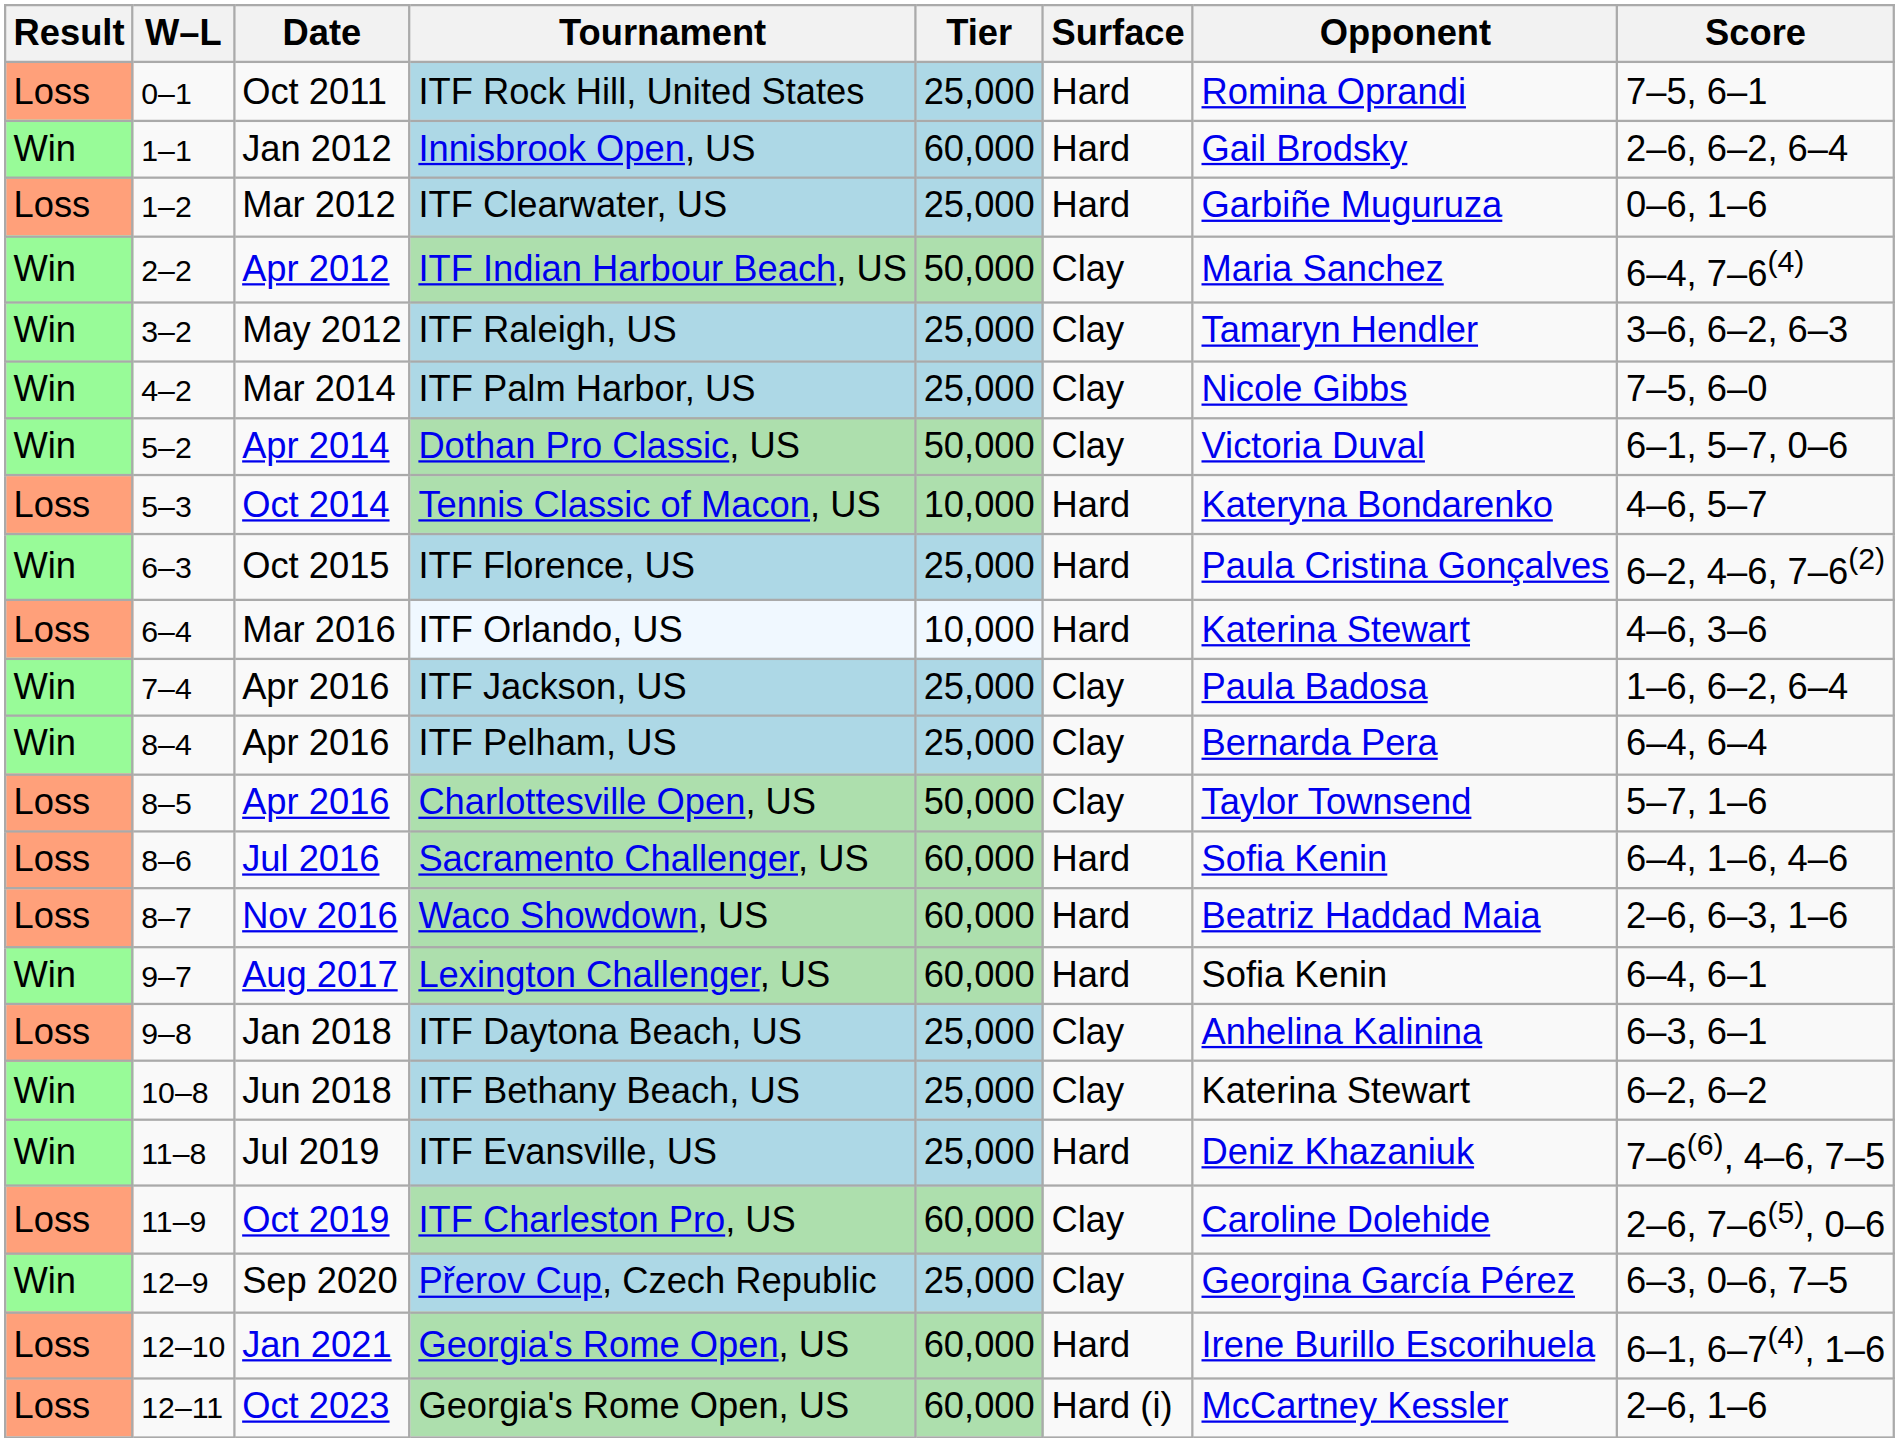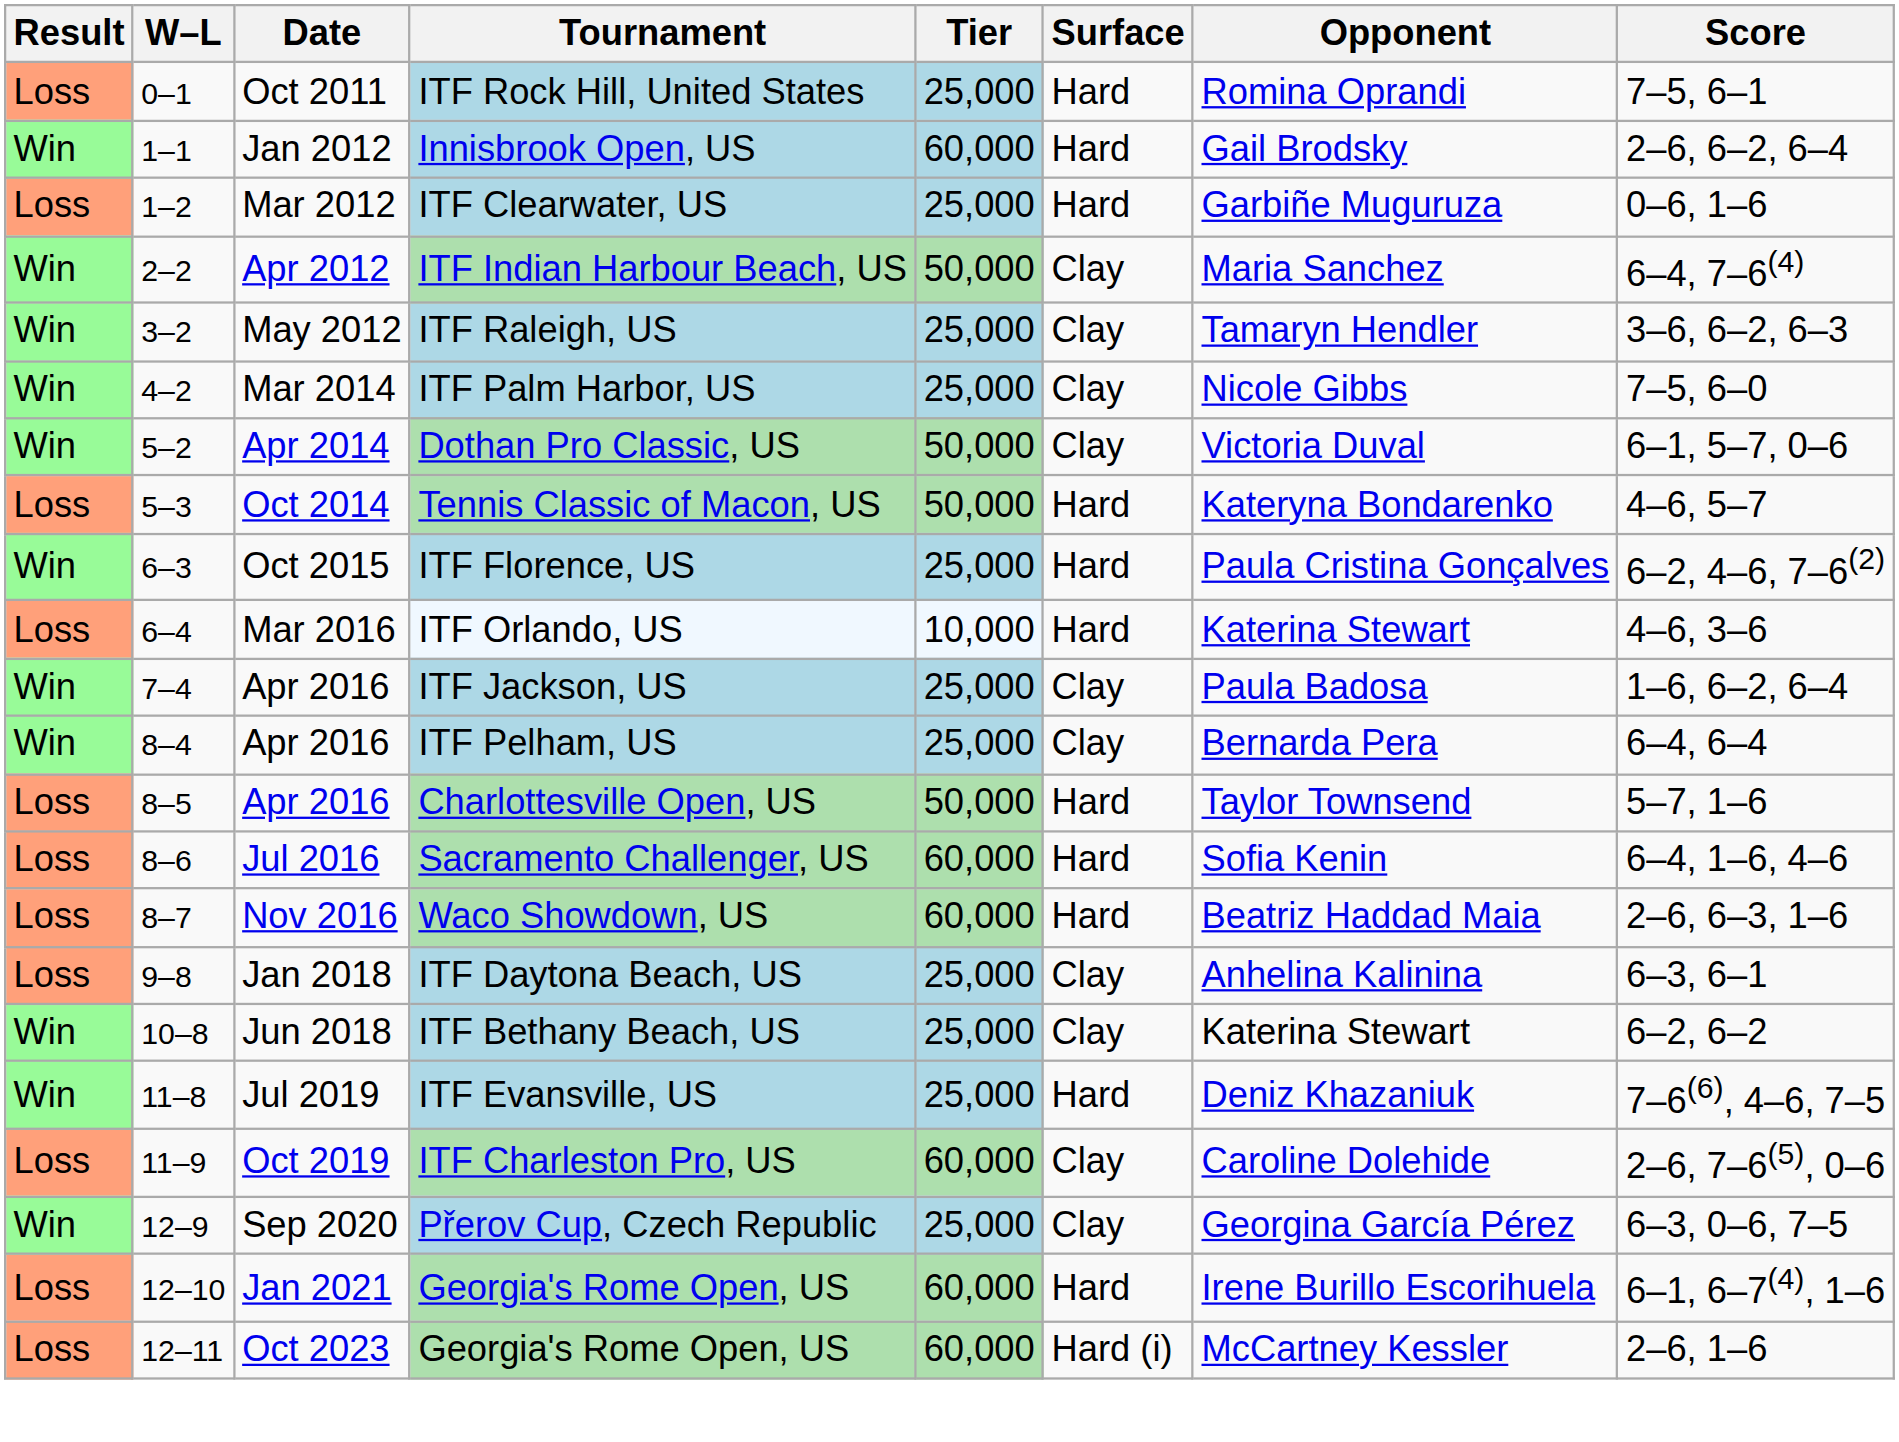 <table class="sortable wikitable">
 <tr>
 <th>Result</th>
 <th class="unsortable">W–L</th>
 <th>Date</th>
 <th>Tournament</th>
 <th>Tier</th>
 <th>Surface</th>
 <th>Opponent</th>
 <th class="unsortable">Score</th>
 </tr>
 <tr>
 <td bgcolor="FFA07A">Loss</td>
 <td><small>0–1</small></td>
 <td>Oct 2011</td>
 <td style="background:lightblue;">ITF Rock Hill, United States</td>
 <td style="background:lightblue;">25,000</td>
 <td>Hard</td>
 <td> <a href='#'>Romina Oprandi</a></td>
 <td>7–5, 6–1</td>
 </tr>
 <tr>
 <td bgcolor=98FB98>Win</td>
 <td><small>1–1</small></td>
 <td>Jan 2012</td>
 <td style="background:lightblue;"><a href='#'>Innisbrook Open</a>, US</td>
 <td style="background:lightblue;">60,000</td>
 <td>Hard</td>
 <td> <a href='#'>Gail Brodsky</a></td>
 <td>2–6, 6–2, 6–4</td>
 </tr>
 <tr>
 <td bgcolor=FFA07A>Loss</td>
 <td><small>1–2</small></td>
 <td>Mar 2012</td>
 <td style="background:lightblue;">ITF Clearwater, US</td>
 <td style="background:lightblue;">25,000</td>
 <td>Hard</td>
 <td> <a href='#'>Garbiñe Muguruza</a></td>
 <td>0–6, 1–6</td>
 </tr>
 <tr>
 <td bgcolor=98FB98>Win</td>
 <td><small>2–2</small></td>
 <td><a href='#'>Apr 2012</a></td>
 <td style="background:#addfad;"><a href='#'>ITF Indian Harbour Beach</a>, US</td>
 <td style="background:#addfad;">50,000</td>
 <td>Clay</td>
 <td> <a href='#'>Maria Sanchez</a></td>
 <td>6–4, 7–6<sup>(4)</sup></td>
 </tr>
 <tr>
 <td bgcolor=98FB98>Win</td>
 <td><small>3–2</small></td>
 <td>May 2012</td>
 <td style="background:lightblue;">ITF Raleigh, US</td>
 <td style="background:lightblue;">25,000</td>
 <td>Clay</td>
 <td> <a href='#'>Tamaryn Hendler</a></td>
 <td>3–6, 6–2, 6–3</td>
 </tr>
 <tr>
 <td bgcolor=98FB98>Win</td>
 <td><small>4–2</small></td>
 <td>Mar 2014</td>
 <td style="background:lightblue;">ITF Palm Harbor, US</td>
 <td style="background:lightblue;">25,000</td>
 <td>Clay</td>
 <td> <a href='#'>Nicole Gibbs</a></td>
 <td>7–5, 6–0</td>
 </tr>
 <tr>
 <td bgcolor=98FB98>Win</td>
 <td><small>5–2</small></td>
 <td><a href='#'>Apr 2014</a></td>
 <td style="background:#addfad;"><a href='#'>Dothan Pro Classic</a>, US</td>
 <td style="background:#addfad;">50,000</td>
 <td>Clay</td>
 <td> <a href='#'>Victoria Duval</a></td>
 <td>6–1, 5–7, 0–6</td>
 </tr>
 <tr>
 <td bgcolor=FFA07A>Loss</td>
 <td><small>5–3</small></td>
 <td><a href='#'>Oct 2014</a></td>
 <td style="background:#addfad;"><a href='#'>Tennis Classic of Macon</a>, US</td>
-<td style="background:#addfad;">10,000</td>
+<td style="background:#addfad;">50,000</td>
 <td>Hard</td>
 <td> <a href='#'>Kateryna Bondarenko</a></td>
 <td>4–6, 5–7</td>
 </tr>
 <tr>
 <td bgcolor=98FB98>Win</td>
 <td><small>6–3</small></td>
 <td>Oct 2015</td>
 <td style="background:lightblue;">ITF Florence, US</td>
 <td style="background:lightblue;">25,000</td>
 <td>Hard</td>
 <td> <a href='#'>Paula Cristina Gonçalves</a></td>
 <td>6–2, 4–6, 7–6<sup>(2)</sup></td>
 </tr>
 <tr>
 <td bgcolor=FFA07A>Loss</td>
 <td><small>6–4</small></td>
 <td>Mar 2016</td>
 <td style="background:#f0f8ff;">ITF Orlando, US</td>
 <td style="background:#f0f8ff;">10,000</td>
 <td>Hard</td>
 <td> <a href='#'>Katerina Stewart</a></td>
 <td>4–6, 3–6</td>
 </tr>
 <tr>
 <td bgcolor=98FB98>Win</td>
 <td><small>7–4</small></td>
 <td>Apr 2016</td>
 <td style="background:lightblue;">ITF Jackson, US</td>
 <td style="background:lightblue;">25,000</td>
 <td>Clay</td>
 <td> <a href='#'>Paula Badosa</a></td>
 <td>1–6, 6–2, 6–4</td>
 </tr>
 <tr>
 <td bgcolor=98FB98>Win</td>
 <td><small>8–4</small></td>
 <td>Apr 2016</td>
 <td style="background:lightblue;">ITF Pelham, US</td>
 <td style="background:lightblue;">25,000</td>
 <td>Clay</td>
 <td> <a href='#'>Bernarda Pera</a></td>
 <td>6–4, 6–4</td>
 </tr>
 <tr>
 <td bgcolor=FFA07A>Loss</td>
 <td><small>8–5</small></td>
 <td><a href='#'>Apr 2016</a></td>
 <td style="background:#addfad;"><a href='#'>Charlottesville Open</a>, US</td>
 <td style="background:#addfad;">50,000</td>
-<td>Clay</td>
+<td>Hard</td>
 <td> <a href='#'>Taylor Townsend</a></td>
 <td>5–7, 1–6</td>
 </tr>
 <tr>
 <td bgcolor=FFA07A>Loss</td>
 <td><small>8–6</small></td>
 <td><a href='#'>Jul 2016</a></td>
 <td style="background:#addfad;"><a href='#'>Sacramento Challenger</a>, US</td>
 <td style="background:#addfad;">60,000</td>
 <td>Hard</td>
 <td> <a href='#'>Sofia Kenin</a></td>
 <td>6–4, 1–6, 4–6</td>
 </tr>
 <tr>
 <td bgcolor=FFA07A>Loss</td>
 <td><small>8–7</small></td>
 <td><a href='#'>Nov 2016</a></td>
 <td style="background:#addfad;"><a href='#'>Waco Showdown</a>, US</td>
 <td style="background:#addfad;">60,000</td>
 <td>Hard</td>
 <td> <a href='#'>Beatriz Haddad Maia</a></td>
 <td>2–6, 6–3, 1–6</td>
-</tr>
-<tr>
-<td bgcolor=98FB98>Win</td>
-<td><small>9–7</small></td>
-<td><a href='#'>Aug 2017</a></td>
-<td style="background:#addfad;"><a href='#'>Lexington Challenger</a>, US</td>
-<td style="background:#addfad;">60,000</td>
-<td>Hard</td>
-<td> Sofia Kenin</td>
-<td>6–4, 6–1</td>
 </tr>
 <tr>
 <td bgcolor=FFA07A>Loss</td>
 <td><small>9–8</small></td>
 <td>Jan 2018</td>
 <td style="background:lightblue;">ITF Daytona Beach, US</td>
 <td style="background:lightblue;">25,000</td>
 <td>Clay</td>
 <td> <a href='#'>Anhelina Kalinina</a></td>
 <td>6–3, 6–1</td>
 </tr>
 <tr>
 <td bgcolor=98FB98>Win</td>
 <td><small>10–8</small></td>
 <td>Jun 2018</td>
 <td style="background:lightblue;">ITF Bethany Beach, US</td>
 <td style="background:lightblue;">25,000</td>
 <td>Clay</td>
 <td> Katerina Stewart</td>
 <td>6–2, 6–2</td>
 </tr>
 <tr>
 <td bgcolor=98FB98>Win</td>
 <td><small>11–8</small></td>
 <td>Jul 2019</td>
 <td style="background:lightblue;">ITF Evansville, US</td>
 <td style="background:lightblue;">25,000</td>
 <td>Hard</td>
 <td> <a href='#'>Deniz Khazaniuk</a></td>
 <td>7–6<sup>(6)</sup>, 4–6, 7–5</td>
 </tr>
 <tr>
 <td bgcolor=FFA07A>Loss</td>
 <td><small>11–9</small></td>
 <td><a href='#'>Oct 2019</a></td>
 <td style="background:#addfad;"><a href='#'>ITF Charleston Pro</a>, US</td>
 <td style="background:#addfad;">60,000</td>
 <td>Clay</td>
 <td> <a href='#'>Caroline Dolehide</a></td>
 <td>2–6, 7–6<sup>(5)</sup>, 0–6</td>
 </tr>
 <tr>
 <td bgcolor=98FB98>Win</td>
 <td><small>12–9</small></td>
 <td>Sep 2020</td>
 <td style="background:lightblue;"><a href='#'>Přerov Cup</a>, Czech Republic</td>
 <td style="background:lightblue;">25,000</td>
 <td>Clay</td>
 <td> <a href='#'>Georgina García Pérez</a></td>
 <td>6–3, 0–6, 7–5</td>
 </tr>
 <tr>
 <td bgcolor=FFA07A>Loss</td>
 <td><small>12–10</small></td>
 <td><a href='#'>Jan 2021</a></td>
 <td style="background:#addfad;"><a href='#'>Georgia's Rome Open</a>, US</td>
 <td style="background:#addfad;">60,000</td>
 <td>Hard</td>
 <td> <a href='#'>Irene Burillo Escorihuela</a></td>
 <td>6–1, 6–7<sup>(4)</sup>, 1–6</td>
 </tr>
 <tr>
 <td bgcolor=FFA07A>Loss</td>
 <td><small>12–11</small></td>
 <td><a href='#'>Oct 2023</a></td>
 <td style="background:#addfad;">Georgia's Rome Open, US</td>
 <td style="background:#addfad;">60,000</td>
 <td>Hard (i)</td>
 <td> <a href='#'>McCartney Kessler</a></td>
 <td>2–6, 1–6</td>
 </tr>
 </table>
